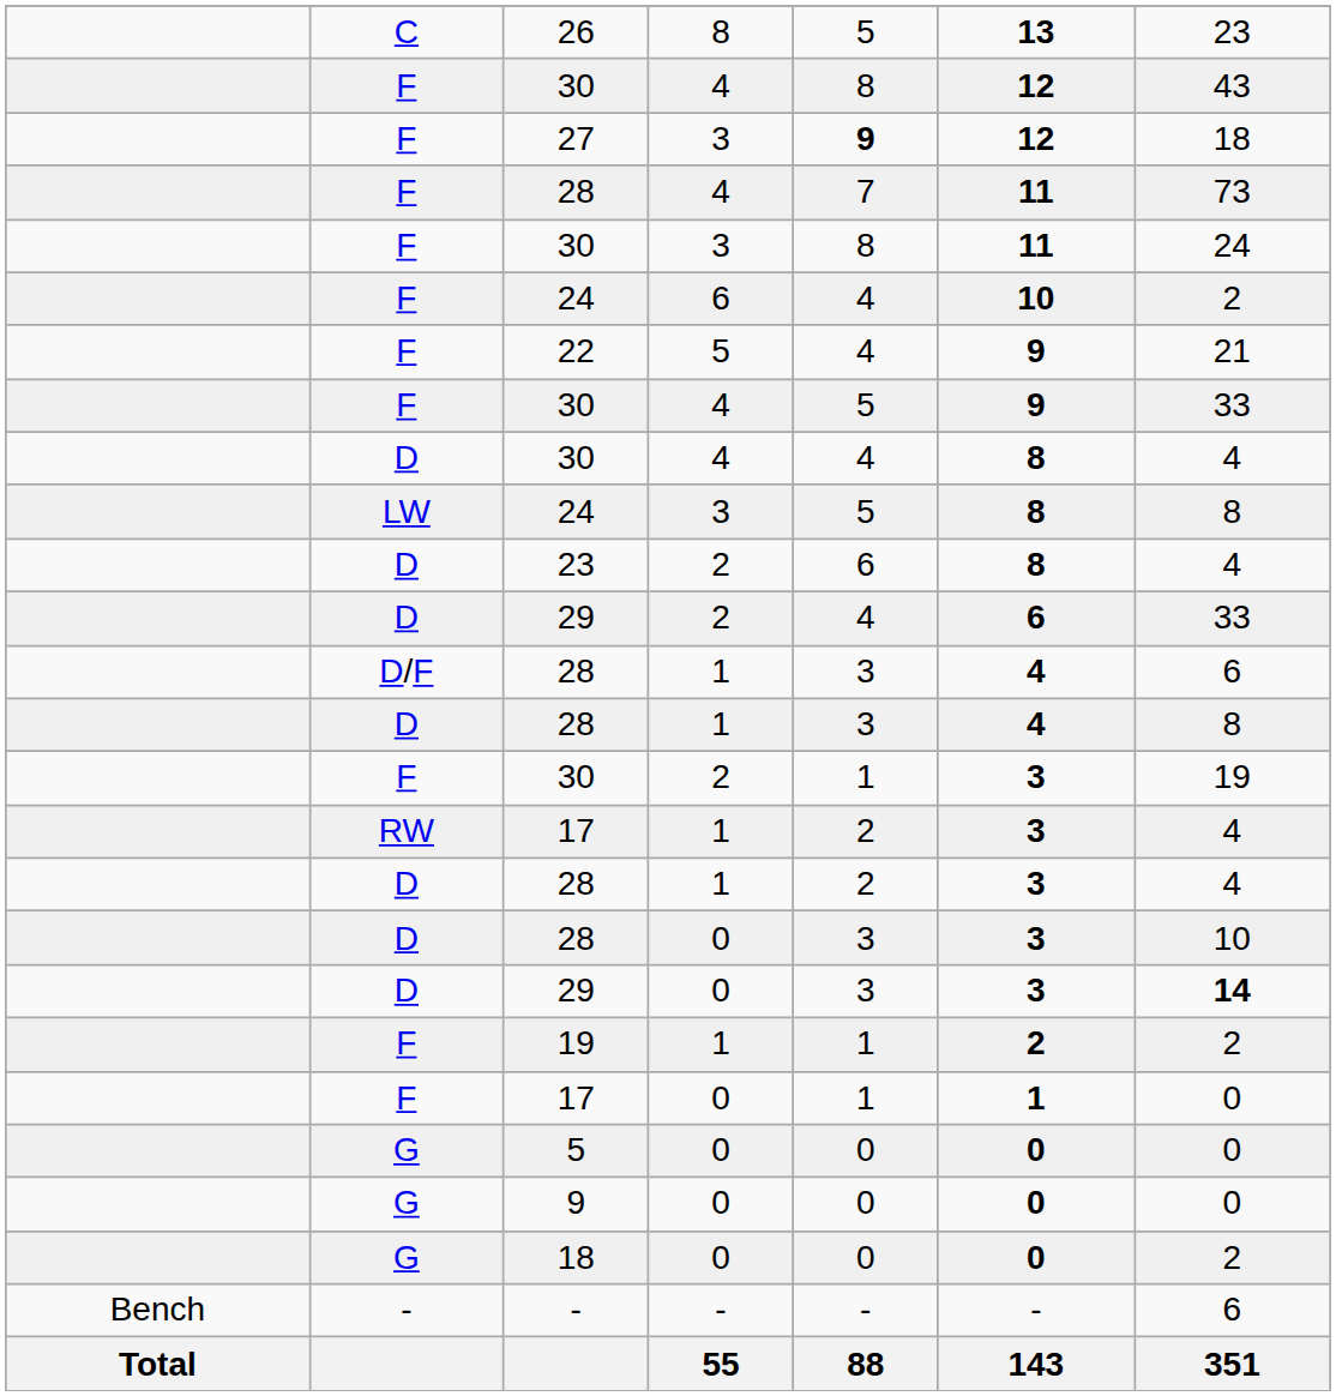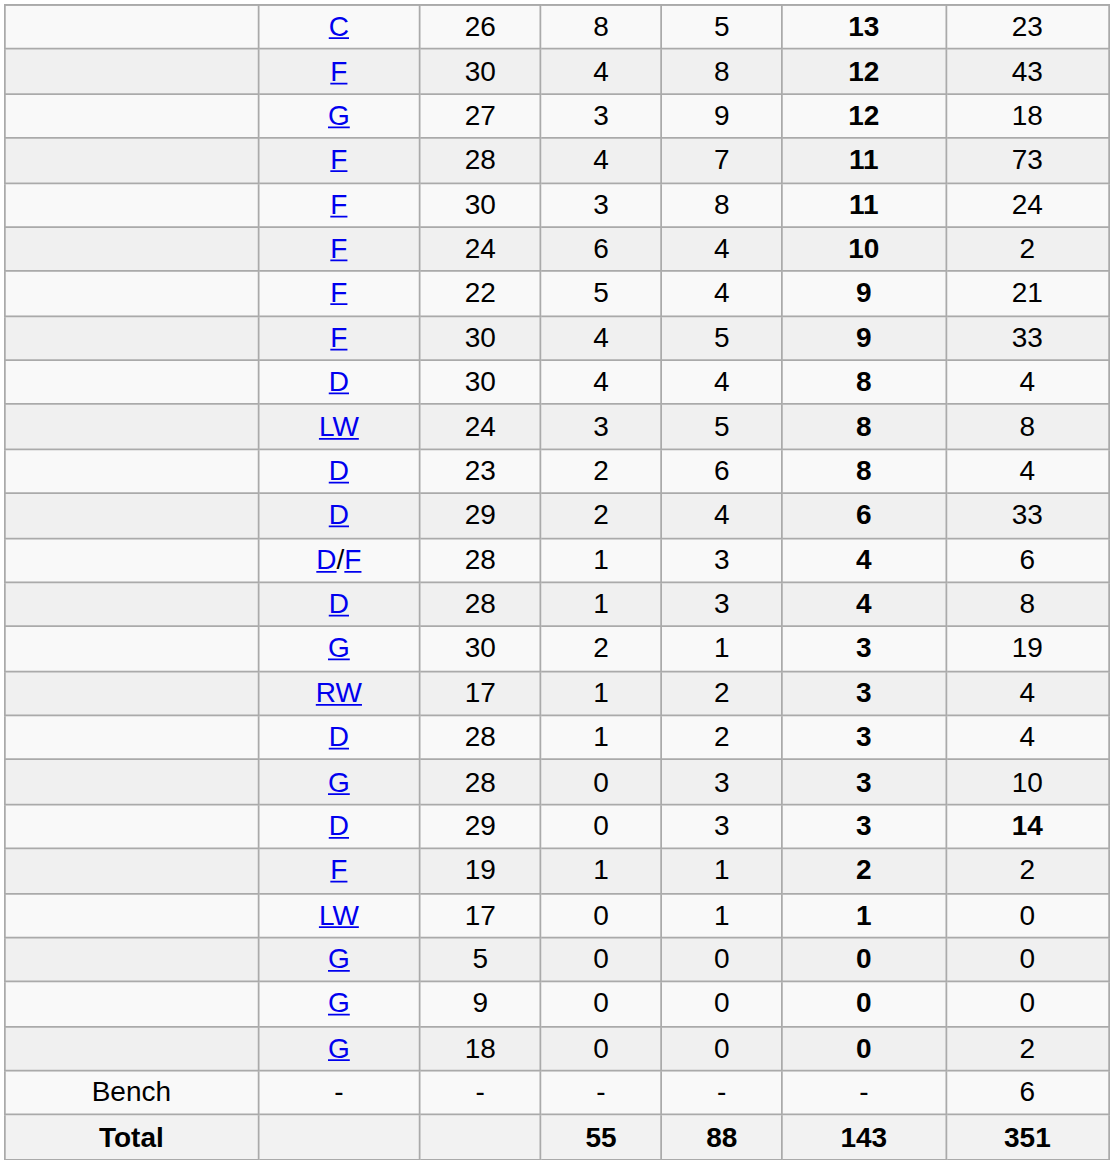 <table class="wikitable sortable" width ="50%">
 <tr align="center">
 </tr>
 <tr align="center" bgcolor="">
 <td></td>
 <td><a href='#'>C</a></td>
 <td>26</td>
 <td>8</td>
 <td>5</td>
 <td><strong>13</strong></td>
 <td>23</td>
 </tr>
 <tr align="center" bgcolor="f0f0f0">
 <td></td>
 <td><a href='#'>F</a></td>
 <td>30</td>
 <td>4</td>
 <td>8</td>
 <td><strong>12</strong></td>
 <td>43</td>
 </tr>
 <tr align="center" bgcolor="">
 <td></td>
-<td><a href='#'>F</a></td>
+<td><a href='#'>G</a></td>
 <td>27</td>
 <td>3</td>
-<td><strong>9</strong></td>
+<td>9</td>
 <td><strong>12</strong></td>
 <td>18</td>
 </tr>
 <tr align="center" bgcolor="f0f0f0">
 <td></td>
 <td><a href='#'>F</a></td>
 <td>28</td>
 <td>4</td>
 <td>7</td>
 <td><strong>11</strong></td>
 <td>73</td>
 </tr>
 <tr align="center" bgcolor="">
 <td></td>
 <td><a href='#'>F</a></td>
 <td>30</td>
 <td>3</td>
 <td>8</td>
 <td><strong>11</strong></td>
 <td>24</td>
 </tr>
 <tr align="center" bgcolor="f0f0f0">
 <td></td>
 <td><a href='#'>F</a></td>
 <td>24</td>
 <td>6</td>
 <td>4</td>
 <td><strong>10</strong></td>
 <td>2</td>
 </tr>
 <tr align="center" bgcolor="">
 <td></td>
 <td><a href='#'>F</a></td>
 <td>22</td>
 <td>5</td>
 <td>4</td>
 <td><strong>9</strong></td>
 <td>21</td>
 </tr>
 <tr align="center" bgcolor="f0f0f0">
 <td></td>
 <td><a href='#'>F</a></td>
 <td>30</td>
 <td>4</td>
 <td>5</td>
 <td><strong>9</strong></td>
 <td>33</td>
 </tr>
 <tr align="center" bgcolor="">
 <td></td>
 <td><a href='#'>D</a></td>
 <td>30</td>
 <td>4</td>
 <td>4</td>
 <td><strong>8</strong></td>
 <td>4</td>
 </tr>
 <tr align="center" bgcolor="f0f0f0">
 <td></td>
 <td><a href='#'>LW</a></td>
 <td>24</td>
 <td>3</td>
 <td>5</td>
 <td><strong>8</strong></td>
 <td>8</td>
 </tr>
 <tr align="center" bgcolor="">
 <td></td>
 <td><a href='#'>D</a></td>
 <td>23</td>
 <td>2</td>
 <td>6</td>
 <td><strong>8</strong></td>
 <td>4</td>
 </tr>
 <tr align="center" bgcolor="f0f0f0">
 <td></td>
 <td><a href='#'>D</a></td>
 <td>29</td>
 <td>2</td>
 <td>4</td>
 <td><strong>6</strong></td>
 <td>33</td>
 </tr>
 <tr align="center" bgcolor="">
 <td></td>
 <td><a href='#'>D</a>/<a href='#'>F</a></td>
 <td>28</td>
 <td>1</td>
 <td>3</td>
 <td><strong>4</strong></td>
 <td>6</td>
 </tr>
 <tr align="center" bgcolor="f0f0f0">
 <td></td>
 <td><a href='#'>D</a></td>
 <td>28</td>
 <td>1</td>
 <td>3</td>
 <td><strong>4</strong></td>
 <td>8</td>
 </tr>
 <tr align="center" bgcolor="">
 <td></td>
-<td><a href='#'>F</a></td>
+<td><a href='#'>G</a></td>
 <td>30</td>
 <td>2</td>
 <td>1</td>
 <td><strong>3</strong></td>
 <td>19</td>
 </tr>
 <tr align="center" bgcolor="f0f0f0">
 <td></td>
 <td><a href='#'>RW</a></td>
 <td>17</td>
 <td>1</td>
 <td>2</td>
 <td><strong>3</strong></td>
 <td>4</td>
 </tr>
 <tr align="center" bgcolor="">
 <td></td>
 <td><a href='#'>D</a></td>
 <td>28</td>
 <td>1</td>
 <td>2</td>
 <td><strong>3</strong></td>
 <td>4</td>
 </tr>
 <tr align="center" bgcolor="f0f0f0">
 <td></td>
-<td><a href='#'>D</a></td>
+<td><a href='#'>G</a></td>
 <td>28</td>
 <td>0</td>
 <td>3</td>
 <td><strong>3</strong></td>
 <td>10</td>
 </tr>
 <tr align="center" bgcolor="">
 <td></td>
 <td><a href='#'>D</a></td>
 <td>29</td>
 <td>0</td>
 <td>3</td>
 <td><strong>3</strong></td>
 <td><strong>14</strong></td>
 </tr>
 <tr align="center" bgcolor="f0f0f0">
 <td></td>
 <td><a href='#'>F</a></td>
 <td>19</td>
 <td>1</td>
 <td>1</td>
 <td><strong>2</strong></td>
 <td>2</td>
 </tr>
 <tr align="center" bgcolor="">
 <td></td>
-<td><a href='#'>F</a></td>
+<td><a href='#'>LW</a></td>
 <td>17</td>
 <td>0</td>
 <td>1</td>
 <td><strong>1</strong></td>
 <td>0</td>
 </tr>
 <tr align="center" bgcolor="f0f0f0">
 <td></td>
 <td><a href='#'>G</a></td>
 <td>5</td>
 <td>0</td>
 <td>0</td>
 <td><strong>0</strong></td>
 <td>0</td>
 </tr>
 <tr align="center" bgcolor="">
 <td></td>
 <td><a href='#'>G</a></td>
 <td>9</td>
 <td>0</td>
 <td>0</td>
 <td><strong>0</strong></td>
 <td>0</td>
 </tr>
 <tr align="center" bgcolor="f0f0f0">
 <td></td>
 <td><a href='#'>G</a></td>
 <td>18</td>
 <td>0</td>
 <td>0</td>
 <td><strong>0</strong></td>
 <td>2</td>
 </tr>
 <tr align="center" bgcolor="">
 <td>Bench</td>
 <td>-</td>
 <td>-</td>
 <td>-</td>
 <td>-</td>
 <td>-</td>
 <td>6</td>
 </tr>
 <tr>
 <th>Total</th>
 <th></th>
 <th></th>
 <th>55</th>
 <th>88</th>
 <th>143</th>
 <th>351</th>
 </tr>
 </table>
